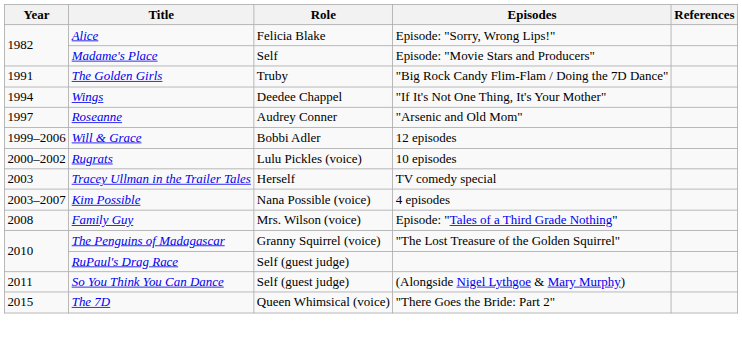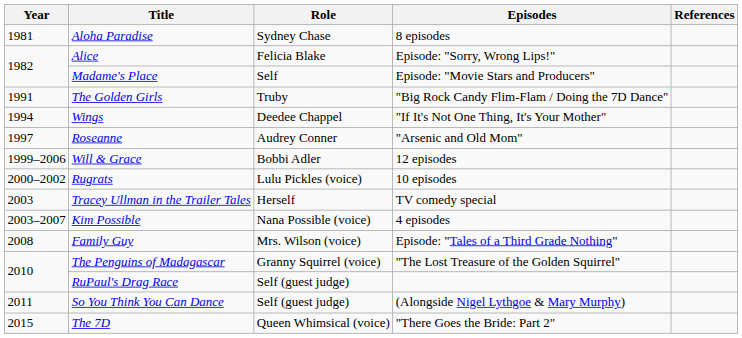 <table class="wikitable sortable">
 <tr>
 <th>Year</th>
 <th>Title</th>
 <th>Role</th>
 <th class="unsortable">Episodes</th>
 <th class="unsortable">References</th>
+</tr>
+<tr>
+<td>1981</td>
+<td><em><a href='#'>Aloha Paradise</a></em></td>
+<td>Sydney Chase</td>
+<td>8 episodes</td>
+<td></td>
 </tr>
 <tr>
 <td rowspan=2>1982</td>
 <td><em><a href='#'>Alice</a></em></td>
 <td>Felicia Blake</td>
 <td>Episode: "Sorry, Wrong Lips!"</td>
 <td></td>
 </tr>
 <tr>
 <td><em><a href='#'>Madame's Place</a></em></td>
 <td>Self</td>
 <td>Episode: "Movie Stars and Producers"</td>
 <td></td>
 </tr>
 <tr>
 <td>1991</td>
 <td><em><a href='#'>The Golden Girls</a></em></td>
 <td>Truby</td>
 <td>"Big Rock Candy Flim-Flam / Doing the 7D Dance"</td>
 <td></td>
 </tr>
 <tr>
 <td>1994</td>
 <td><em><a href='#'>Wings</a></em></td>
 <td>Deedee Chappel</td>
 <td>"If It's Not One Thing, It's Your Mother"</td>
 <td></td>
 </tr>
 <tr>
 <td>1997</td>
 <td><em><a href='#'>Roseanne</a></em></td>
 <td>Audrey Conner</td>
 <td>"Arsenic and Old Mom"</td>
 <td></td>
 </tr>
 <tr>
 <td>1999–2006</td>
 <td><em><a href='#'>Will & Grace</a></em></td>
 <td>Bobbi Adler</td>
 <td>12 episodes</td>
 <td></td>
 </tr>
 <tr>
 <td>2000–2002</td>
 <td><em><a href='#'>Rugrats</a></em></td>
 <td>Lulu Pickles (voice)</td>
 <td>10 episodes</td>
 <td></td>
 </tr>
 <tr>
 <td>2003</td>
 <td><em><a href='#'>Tracey Ullman in the Trailer Tales</a></em></td>
 <td>Herself</td>
 <td>TV comedy special</td>
 <td></td>
 </tr>
 <tr>
 <td>2003–2007</td>
 <td><em><a href='#'>Kim Possible</a></em></td>
 <td>Nana Possible (voice)</td>
 <td>4 episodes</td>
 <td></td>
 </tr>
 <tr>
 <td>2008</td>
 <td><em><a href='#'>Family Guy</a> </em></td>
 <td>Mrs. Wilson (voice)</td>
 <td>Episode: "<a href='#'>Tales of a Third Grade Nothing</a>"</td>
 <td></td>
 </tr>
 <tr>
 <td rowspan=2>2010</td>
 <td><em><a href='#'>The Penguins of Madagascar</a></em></td>
 <td>Granny Squirrel (voice)</td>
 <td>"The Lost Treasure of the Golden Squirrel"</td>
 <td></td>
 </tr>
 <tr>
 <td><em><a href='#'>RuPaul's Drag Race</a></em></td>
 <td>Self (guest judge)</td>
 <td></td>
 <td></td>
 </tr>
 <tr>
 <td>2011</td>
 <td><em><a href='#'>So You Think You Can Dance</a></em></td>
 <td>Self (guest judge)</td>
 <td>(Alongside <a href='#'>Nigel Lythgoe</a> & <a href='#'>Mary Murphy</a>)</td>
 <td></td>
 </tr>
 <tr>
 <td>2015</td>
 <td><em><a href='#'>The 7D</a></em></td>
 <td>Queen Whimsical (voice)</td>
 <td>"There Goes the Bride: Part 2"</td>
 <td></td>
 </tr>
 </table>
